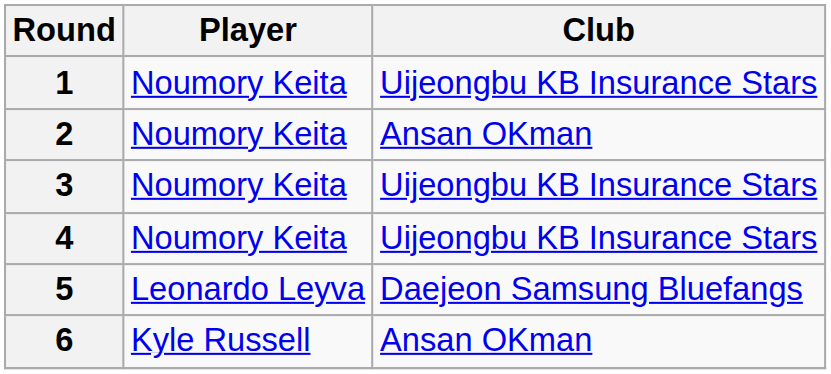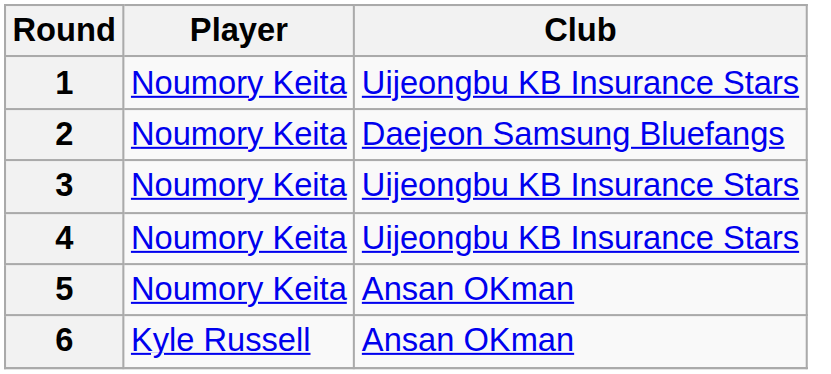 <table class=wikitable>
 <tr>
 <th>Round</th>
 <th>Player</th>
 <th>Club</th>
 </tr>
 <tr>
 <th>1</th>
 <td> <a href='#'>Noumory Keita</a></td>
 <td><a href='#'>Uijeongbu KB Insurance Stars</a></td>
 </tr>
 <tr>
 <th>2</th>
 <td> <a href='#'>Noumory Keita</a></td>
-<td><a href='#'>Ansan OKman</a></td>
+<td><a href='#'>Daejeon Samsung Bluefangs</a></td>
 </tr>
 <tr>
 <th>3</th>
 <td> <a href='#'>Noumory Keita</a></td>
 <td><a href='#'>Uijeongbu KB Insurance Stars</a></td>
 </tr>
 <tr>
 <th>4</th>
 <td> <a href='#'>Noumory Keita</a></td>
 <td><a href='#'>Uijeongbu KB Insurance Stars</a></td>
 </tr>
 <tr>
 <th>5</th>
-<td> <a href='#'>Leonardo Leyva</a></td>
-<td><a href='#'>Daejeon Samsung Bluefangs</a></td>
+<td> <a href='#'>Noumory Keita</a></td>
+<td><a href='#'>Ansan OKman</a></td>
 </tr>
 <tr>
 <th>6</th>
 <td> <a href='#'>Kyle Russell</a></td>
 <td><a href='#'>Ansan OKman</a></td>
 </tr>
 <tr>
 </tr>
 </table>
